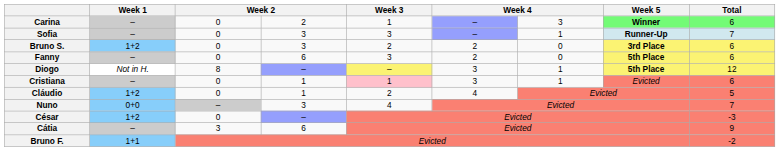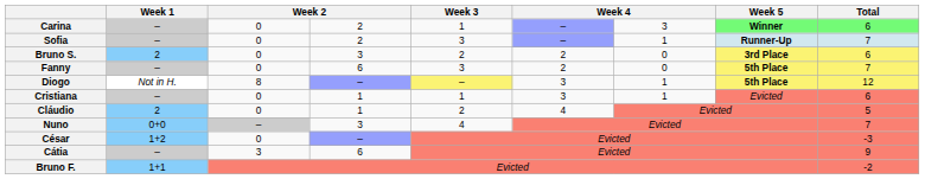 <table class="wikitable" style="width:100%; text-align:center; font-size:85%; line-height:13px;">
 <tr>
 <th style="width: 6%;"></th>
 <th style="width: 6%;">Week 1</th>
 <th colspan=2 style="width: 12%;">Week 2</th>
 <th style="width: 6%;">Week 3</th>
 <th colspan=2 style="width: 12%;">Week 4</th>
 <th style="width: 6%;">Week 5</th>
 <th style="width: 6%;">Total</th>
 </tr>
 <tr>
 <th>Carina</th>
 <td bgcolor="CCCCCC">–</td>
 <td>0</td>
 <td>2</td>
 <td>1</td>
 <td bgcolor="959FFD">–</td>
 <td>3</td>
 <td bgcolor="73FB76"><strong>Winner</strong></td>
 <td bgcolor="73FB76">6</td>
 </tr>
 <tr>
 <th>Sofia</th>
 <td bgcolor="CCCCCC">–</td>
 <td>0</td>
-<td>3</td>
+<td>2</td>
 <td>3</td>
 <td bgcolor="959FFD">–</td>
 <td>1</td>
 <td bgcolor="D1E8EF" nowrap><strong>Runner-Up</strong></td>
 <td bgcolor="D1E8EF">7</td>
 </tr>
 <tr>
 <th>Bruno S.</th>
-<td bgcolor="87CEFA">1+2</td>
+<td bgcolor="87CEFA">2</td>
 <td>0</td>
 <td>3</td>
 <td>2</td>
 <td>2</td>
 <td>0</td>
 <td bgcolor="FBF373"><strong>3rd Place</strong></td>
 <td bgcolor="FBF373">6</td>
 </tr>
 <tr>
 <th>Fanny</th>
 <td bgcolor="CCCCCC">–</td>
 <td>0</td>
 <td>6</td>
 <td>3</td>
 <td>2</td>
 <td>0</td>
 <td bgcolor="FBF373"><strong>5th Place</strong></td>
-<td bgcolor="FBF373">6</td>
+<td bgcolor="FBF373">7</td>
 </tr>
 <tr>
 <th>Diogo</th>
 <td bgcolor="white" nowrap><em>Not in H.</em></td>
 <td>8</td>
 <td bgcolor="959FFD">–</td>
 <td bgcolor="FBF373">–</td>
 <td>3</td>
 <td>1</td>
 <td bgcolor="FBF373"><strong>5th Place</strong></td>
 <td bgcolor="FBF373">12</td>
 </tr>
 <tr>
 <th>Cristiana</th>
 <td bgcolor="CCCCCC">–</td>
 <td>0</td>
 <td>1</td>
-<td style="background: pink;">1</td>
+<td>1</td>
 <td>3</td>
 <td>1</td>
 <td bgcolor="salmon"><em>Evicted</em></td>
 <td bgcolor="salmon">6</td>
 </tr>
 <tr>
 <th>Cláudio</th>
-<td bgcolor="87CEFA">1+2</td>
+<td bgcolor="87CEFA">2</td>
 <td>0</td>
 <td>1</td>
 <td>2</td>
 <td>4</td>
 <td colspan=2 bgcolor="salmon"><em>Evicted</em></td>
 <td bgcolor="salmon">5</td>
 </tr>
 <tr>
 <th>Nuno</th>
 <td bgcolor="87CEFA">0+0</td>
 <td bgcolor="CCCCCC">–</td>
 <td>3</td>
 <td>4</td>
 <td colspan=3 bgcolor="salmon"><em>Evicted</em></td>
 <td bgcolor="salmon">7</td>
 </tr>
 <tr>
 <th>César</th>
 <td bgcolor="87CEFA">1+2</td>
 <td>0</td>
 <td bgcolor="959FFD">–</td>
 <td colspan=4 bgcolor="salmon"><em>Evicted</em></td>
 <td bgcolor="salmon">-3</td>
 </tr>
 <tr>
 <th>Cátia</th>
 <td bgcolor="CCCCCC">–</td>
 <td>3</td>
 <td>6</td>
 <td colspan=4 bgcolor="salmon"><em>Evicted</em></td>
 <td bgcolor="salmon">9</td>
 </tr>
 <tr>
 <th>Bruno F.</th>
 <td bgcolor="87CEFA">1+1</td>
 <td colspan=6 bgcolor="salmon"><em>Evicted</em></td>
 <td bgcolor="salmon">-2</td>
 </tr>
 </table>
